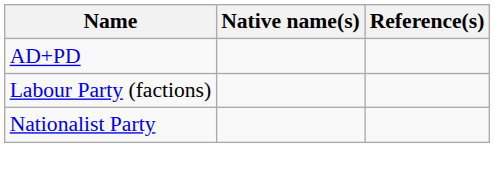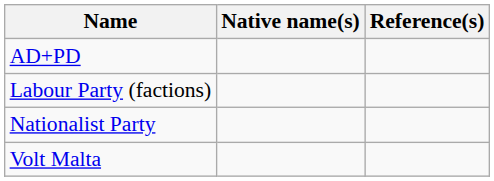 <table class="wikitable">
 <tr>
 <th>Name</th>
 <th>Native name(s)</th>
 <th>Reference(s)</th>
 </tr>
 <tr>
 <td><a href='#'>AD+PD</a></td>
 <td></td>
 <td></td>
 </tr>
 <tr>
 <td><a href='#'>Labour Party</a> (factions)</td>
 <td></td>
 <td></td>
 </tr>
 <tr>
 <td><a href='#'>Nationalist Party</a></td>
 <td></td>
 <td></td>
 </tr>
+<tr>
+<td><a href='#'>Volt Malta</a></td>
+<td></td>
+<td></td>
+</tr>
 </table>
